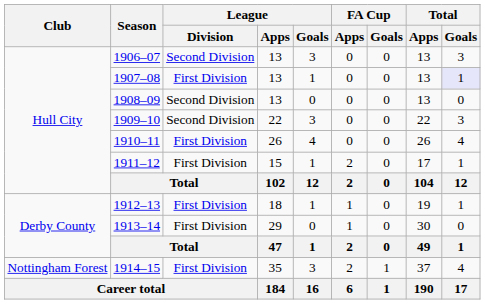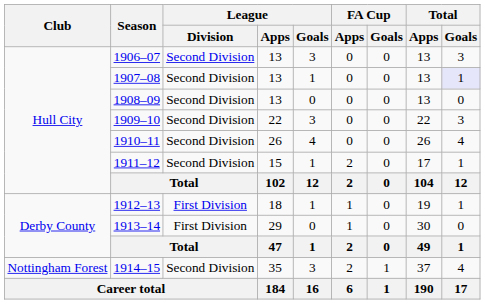 <table class="wikitable" style="text-align: center;">
 <tr>
 <th rowspan="2">Club</th>
 <th rowspan="2">Season</th>
 <th colspan="3">League</th>
 <th colspan="2">FA Cup</th>
 <th colspan="2">Total</th>
 </tr>
 <tr>
 <th>Division</th>
 <th>Apps</th>
 <th>Goals</th>
 <th>Apps</th>
 <th>Goals</th>
 <th>Apps</th>
 <th>Goals</th>
 </tr>
 <tr>
 <td rowspan="7"><a href='#'>Hull City</a></td>
 <td><a href='#'>1906–07</a></td>
 <td><a href='#'>Second Division</a></td>
 <td>13</td>
 <td>3</td>
 <td>0</td>
 <td>0</td>
 <td>13</td>
 <td>3</td>
 </tr>
 <tr>
 <td><a href='#'>1907–08</a></td>
-<td><a href='#'>First Division</a></td>
+<td>Second Division</td>
 <td>13</td>
 <td>1</td>
 <td>0</td>
 <td>0</td>
 <td>13</td>
 <td style="background: lavender;">1</td>
 </tr>
 <tr>
 <td><a href='#'>1908–09</a></td>
 <td>Second Division</td>
 <td>13</td>
 <td>0</td>
 <td>0</td>
 <td>0</td>
 <td>13</td>
 <td>0</td>
 </tr>
 <tr>
 <td><a href='#'>1909–10</a></td>
 <td>Second Division</td>
 <td>22</td>
 <td>3</td>
 <td>0</td>
 <td>0</td>
 <td>22</td>
 <td>3</td>
 </tr>
 <tr>
 <td><a href='#'>1910–11</a></td>
-<td><a href='#'>First Division</a></td>
+<td>Second Division</td>
 <td>26</td>
 <td>4</td>
 <td>0</td>
 <td>0</td>
 <td>26</td>
 <td>4</td>
 </tr>
 <tr>
 <td><a href='#'>1911–12</a></td>
-<td>First Division</td>
+<td>Second Division</td>
 <td>15</td>
 <td>1</td>
 <td>2</td>
 <td>0</td>
 <td>17</td>
 <td>1</td>
 </tr>
 <tr>
 <th colspan="2">Total</th>
 <th>102</th>
 <th>12</th>
 <th>2</th>
 <th>0</th>
 <th>104</th>
 <th>12</th>
 </tr>
 <tr>
 <td rowspan="3"><a href='#'>Derby County</a></td>
 <td><a href='#'>1912–13</a></td>
 <td><a href='#'>First Division</a></td>
 <td>18</td>
 <td>1</td>
 <td>1</td>
 <td>0</td>
 <td>19</td>
 <td>1</td>
 </tr>
 <tr>
 <td><a href='#'>1913–14</a></td>
 <td>First Division</td>
 <td>29</td>
 <td>0</td>
 <td>1</td>
 <td>0</td>
 <td>30</td>
 <td>0</td>
 </tr>
 <tr>
 <th colspan="2">Total</th>
 <th>47</th>
 <th>1</th>
 <th>2</th>
 <th>0</th>
 <th>49</th>
 <th>1</th>
 </tr>
 <tr>
 <td><a href='#'>Nottingham Forest</a></td>
 <td><a href='#'>1914–15</a></td>
-<td><a href='#'>First Division</a></td>
+<td>Second Division</td>
 <td>35</td>
 <td>3</td>
 <td>2</td>
 <td>1</td>
 <td>37</td>
 <td>4</td>
 </tr>
 <tr>
 <th colspan="3">Career total</th>
 <th>184</th>
 <th>16</th>
 <th>6</th>
 <th>1</th>
 <th>190</th>
 <th>17</th>
 </tr>
 </table>
